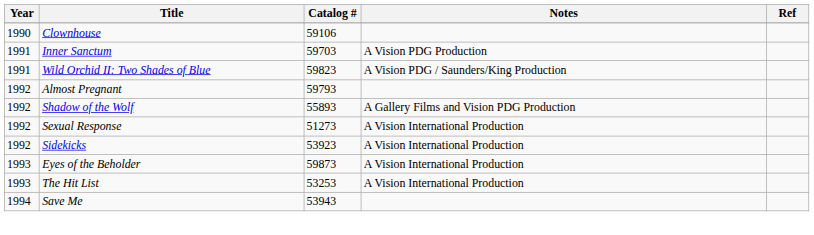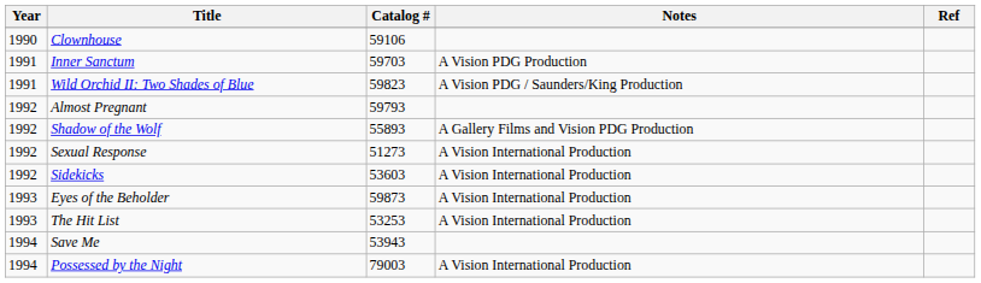 <table class="wikitable sortable">
 <tr>
 <th width="40">Year</th>
 <th width="350">Title</th>
 <th width="70">Catalog #</th>
 <th width="540">Notes</th>
 <th width="50" scope="Col" class="unsortable">Ref</th>
 </tr>
 <tr>
 </tr>
 <tr>
 <td>1990</td>
 <td> <em><a href='#'>Clownhouse</a></em></td>
 <td>59106</td>
 <td></td>
 <td></td>
 </tr>
 <tr>
 <td>1991</td>
 <td> <em><a href='#'>Inner Sanctum</a></em></td>
 <td>59703</td>
 <td>A Vision PDG Production</td>
 <td></td>
 </tr>
 <tr>
 <td>1991</td>
 <td> <em><a href='#'>Wild Orchid II: Two Shades of Blue</a></em></td>
 <td>59823</td>
 <td>A Vision PDG / Saunders/King Production</td>
 <td></td>
 </tr>
 <tr>
 <td>1992</td>
 <td> <em>Almost Pregnant</em></td>
 <td>59793</td>
 <td></td>
 <td></td>
 </tr>
 <tr>
 <td>1992</td>
 <td> <em><a href='#'>Shadow of the Wolf</a></em></td>
 <td>55893</td>
 <td>A Gallery Films and Vision PDG Production</td>
 <td></td>
 </tr>
 <tr>
 <td>1992</td>
 <td> <em>Sexual Response</em></td>
 <td>51273</td>
 <td>A Vision International Production</td>
 <td></td>
 </tr>
 <tr>
 <td>1992</td>
 <td> <em><a href='#'>Sidekicks</a></em></td>
-<td>53923</td>
+<td>53603</td>
 <td>A Vision International Production</td>
 <td></td>
 </tr>
 <tr>
 <td>1993</td>
 <td> <em>Eyes of the Beholder</em></td>
 <td>59873</td>
 <td>A Vision International Production</td>
 <td></td>
 </tr>
 <tr>
 <td>1993</td>
 <td> <em>The Hit List</em></td>
 <td>53253</td>
 <td>A Vision International Production</td>
 <td></td>
 </tr>
 <tr>
 <td>1994</td>
 <td> <em>Save Me</em></td>
 <td>53943</td>
 <td></td>
 <td></td>
 </tr>
+<tr>
+<td>1994</td>
+<td> <em><a href='#'>Possessed by the Night</a></em></td>
+<td>79003</td>
+<td>A Vision International Production</td>
+<td></td>
+</tr>
 </table>
